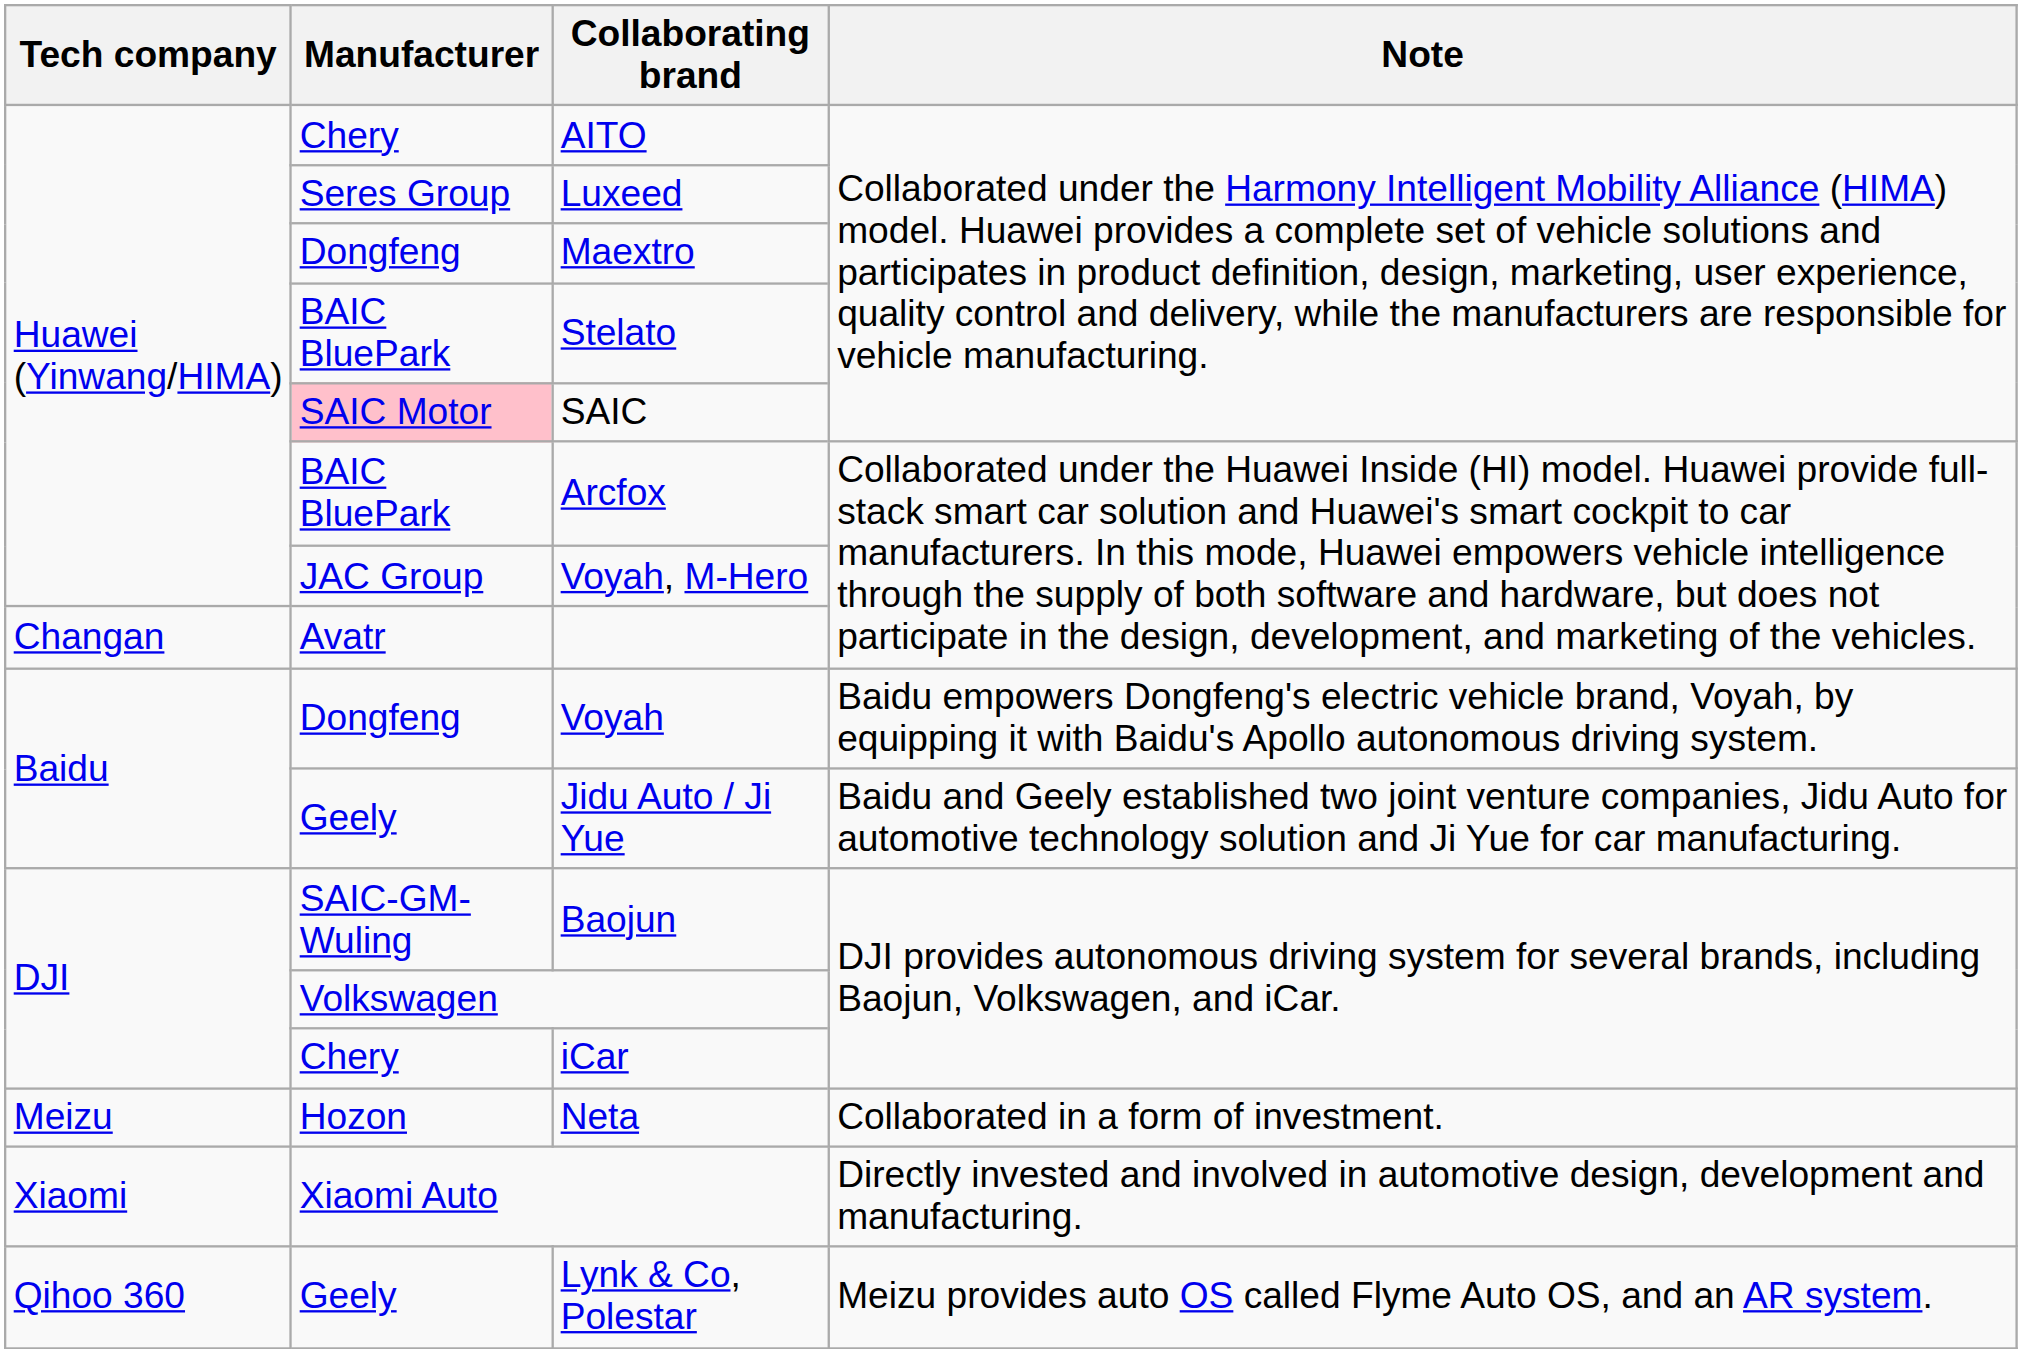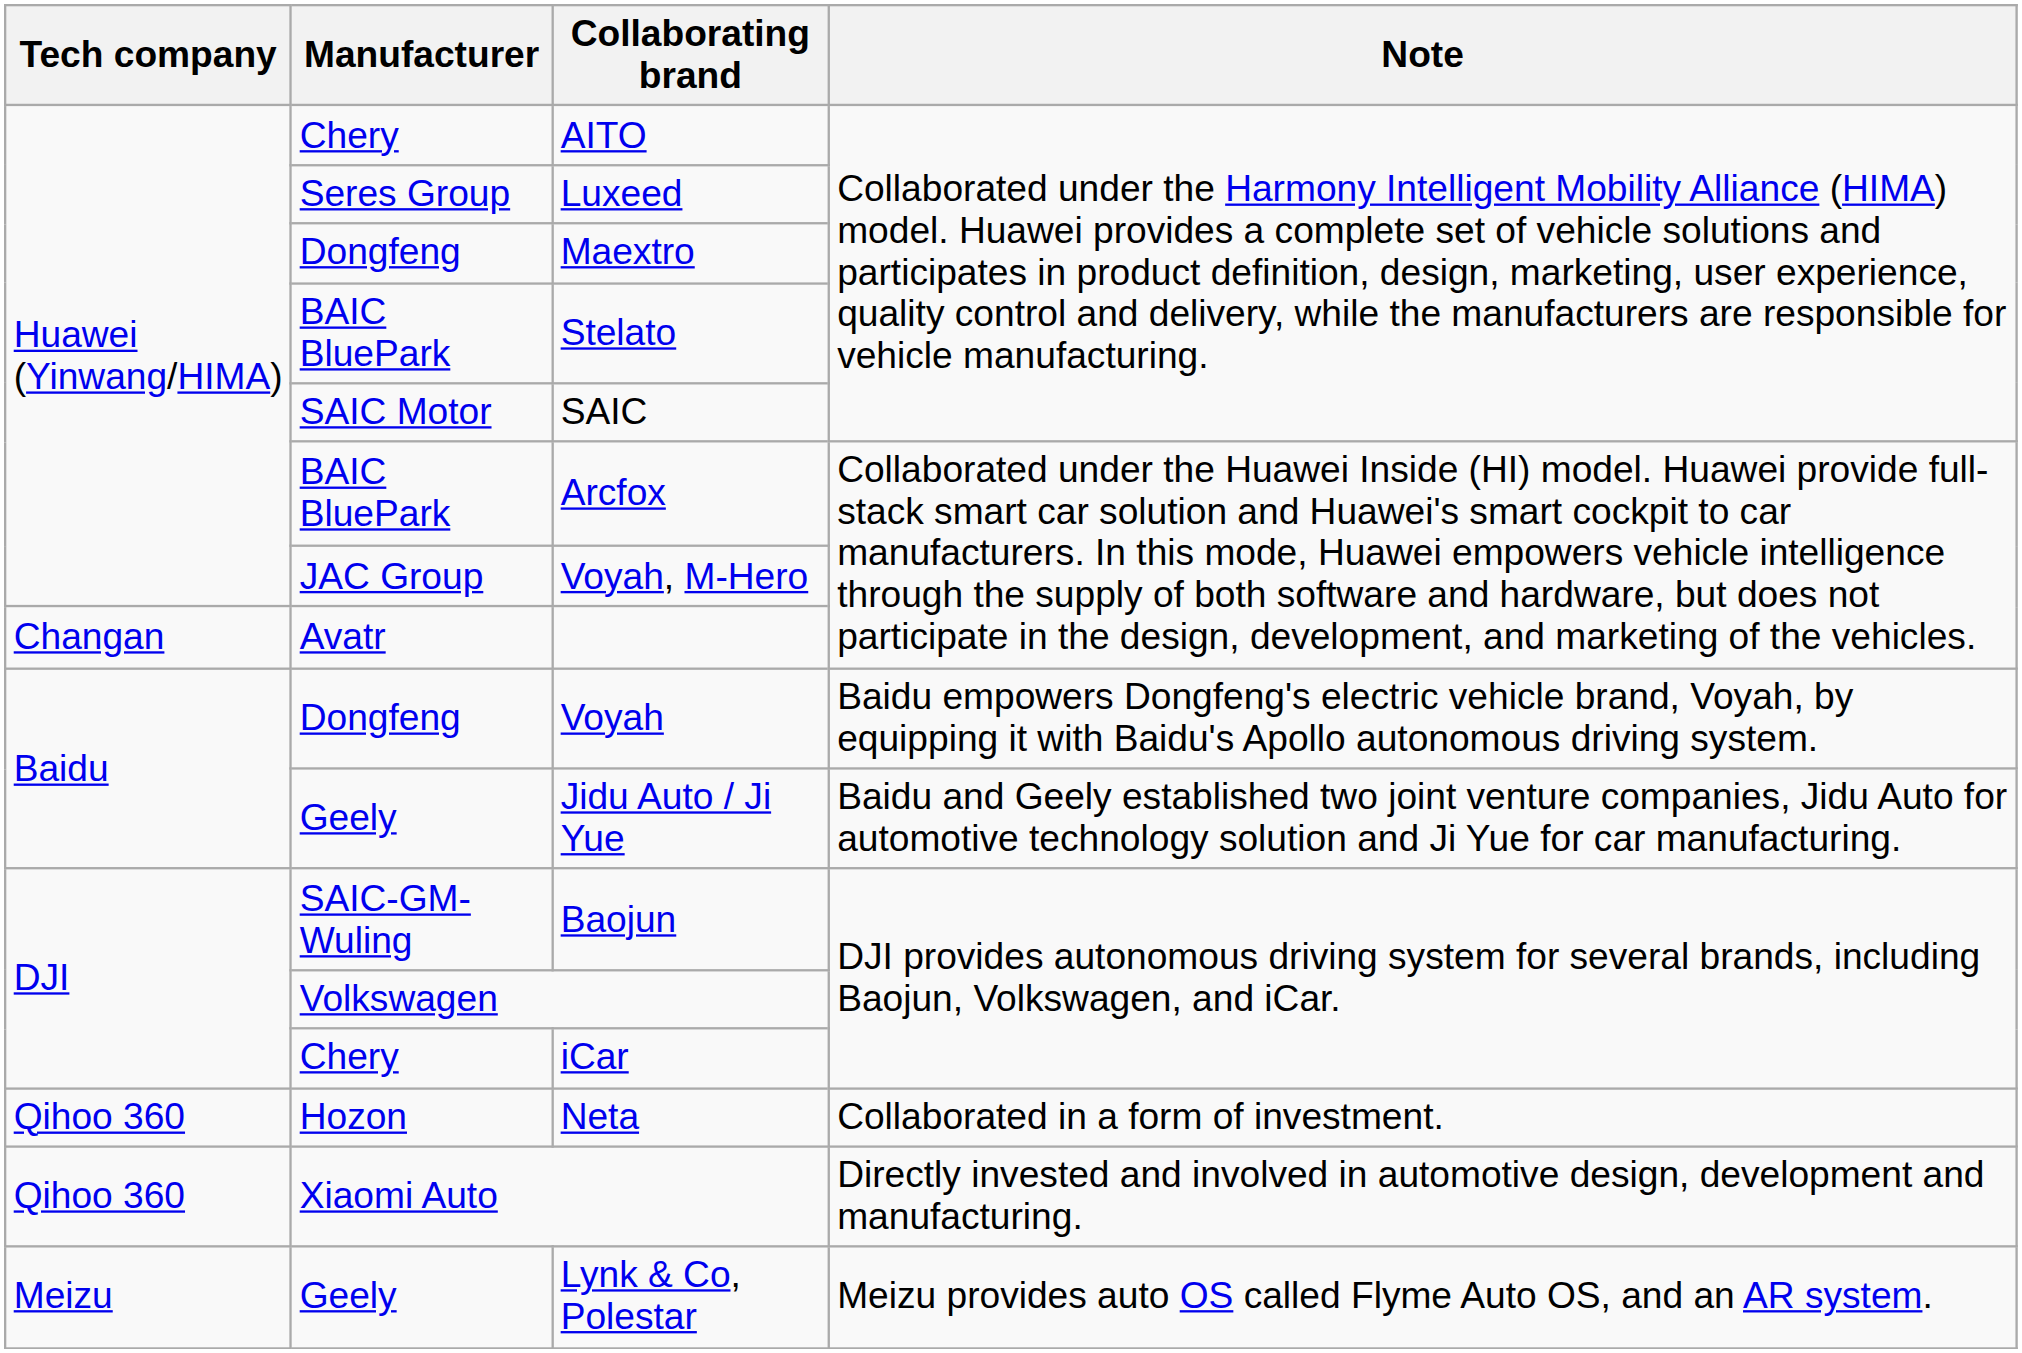 <table class="wikitable">
 <tr>
 <th>Tech company</th>
 <th>Manufacturer</th>
 <th>Collaborating brand</th>
 <th>Note</th>
 </tr>
 <tr>
 <td rowspan="7"><a href='#'>Huawei</a><br>(<a href='#'>Yinwang</a>/<a href='#'>HIMA</a>)</td>
 <td><a href='#'>Chery</a></td>
 <td><a href='#'>AITO</a></td>
 <td rowspan="5">Collaborated under the <a href='#'>Harmony Intelligent Mobility Alliance</a> (<a href='#'>HIMA</a>) model. Huawei provides a complete set of vehicle solutions and participates in product definition, design, marketing, user experience, quality control and delivery, while the manufacturers are responsible for vehicle manufacturing.</td>
 </tr>
 <tr>
 <td><a href='#'>Seres Group</a></td>
 <td><a href='#'>Luxeed</a></td>
 </tr>
 <tr>
 <td><a href='#'>Dongfeng</a></td>
 <td><a href='#'>Maextro</a></td>
 </tr>
 <tr>
 <td><a href='#'>BAIC BluePark</a></td>
 <td><a href='#'>Stelato</a></td>
 </tr>
 <tr>
-<td style="background: pink;"><a href='#'>SAIC Motor</a></td>
+<td><a href='#'>SAIC Motor</a></td>
 <td>SAIC</td>
 </tr>
 <tr>
 <td><a href='#'>BAIC BluePark</a></td>
 <td><a href='#'>Arcfox</a></td>
 <td rowspan="3">Collaborated under the Huawei Inside (HI) model. Huawei provide full-stack smart car solution and Huawei's smart cockpit to car manufacturers.  In this mode, Huawei empowers vehicle intelligence through the supply of both software and hardware, but does not participate in the design, development, and marketing of the vehicles.</td>
 </tr>
 <tr>
 <td><a href='#'>JAC Group</a></td>
 <td><a href='#'>Voyah</a>, <a href='#'>M-Hero</a></td>
 </tr>
 <tr>
 <td><a href='#'>Changan</a></td>
 <td><a href='#'>Avatr</a></td>
 </tr>
 <tr>
 <td rowspan="2"><a href='#'>Baidu</a></td>
 <td><a href='#'>Dongfeng</a></td>
 <td><a href='#'>Voyah</a></td>
 <td>Baidu empowers Dongfeng's electric vehicle brand, Voyah, by equipping it with Baidu's Apollo autonomous driving system.</td>
 </tr>
 <tr>
 <td><a href='#'>Geely</a></td>
 <td><a href='#'>Jidu Auto / Ji Yue</a></td>
 <td>Baidu and Geely established two joint venture companies, Jidu Auto for automotive technology solution and Ji Yue for car manufacturing.</td>
 </tr>
 <tr>
 <td rowspan="3"><a href='#'>DJI</a></td>
 <td><a href='#'>SAIC-GM-Wuling</a></td>
 <td><a href='#'>Baojun</a></td>
 <td rowspan="3">DJI provides autonomous driving system for several brands, including Baojun, Volkswagen, and iCar.</td>
 </tr>
 <tr>
 <td colspan="2"><a href='#'>Volkswagen</a></td>
 </tr>
 <tr>
 <td><a href='#'>Chery</a></td>
 <td><a href='#'>iCar</a></td>
 </tr>
 <tr>
-<td><a href='#'>Meizu</a></td>
+<td><a href='#'>Qihoo 360</a></td>
 <td><a href='#'>Hozon</a></td>
 <td><a href='#'>Neta</a></td>
 <td>Collaborated in a form of investment.</td>
 </tr>
 <tr>
-<td><a href='#'>Xiaomi</a></td>
+<td><a href='#'>Qihoo 360</a></td>
 <td colspan="2"><a href='#'>Xiaomi Auto</a></td>
 <td>Directly invested and involved in automotive design, development and manufacturing.</td>
 </tr>
 <tr>
-<td><a href='#'>Qihoo 360</a></td>
+<td><a href='#'>Meizu</a></td>
 <td><a href='#'>Geely</a></td>
 <td><a href='#'>Lynk & Co</a>, <a href='#'>Polestar</a></td>
 <td>Meizu provides auto <a href='#'>OS</a> called Flyme Auto OS, and an <a href='#'>AR system</a>.</td>
 </tr>
 </table>
